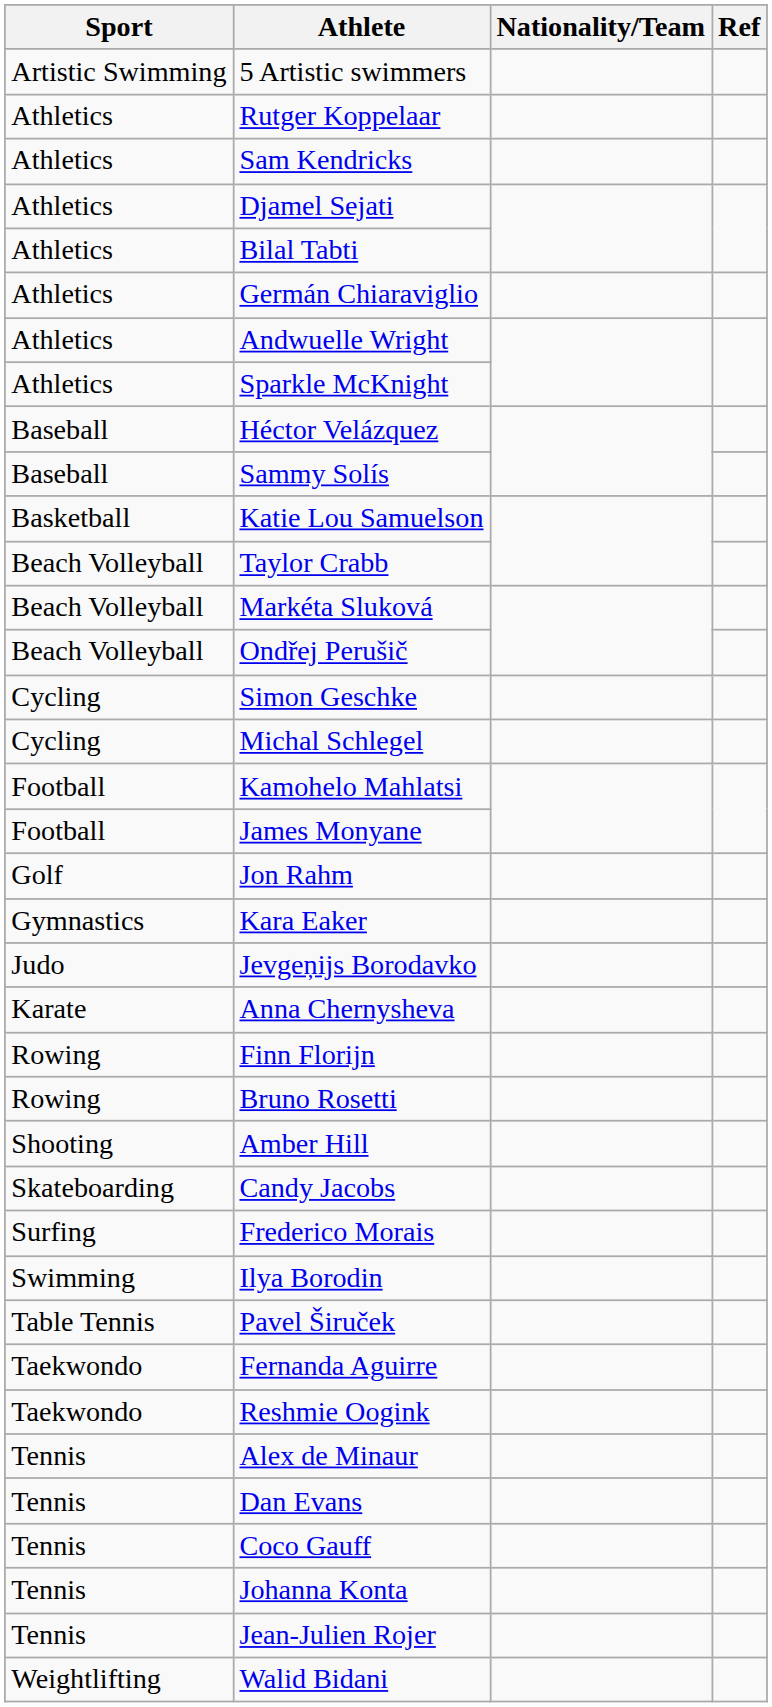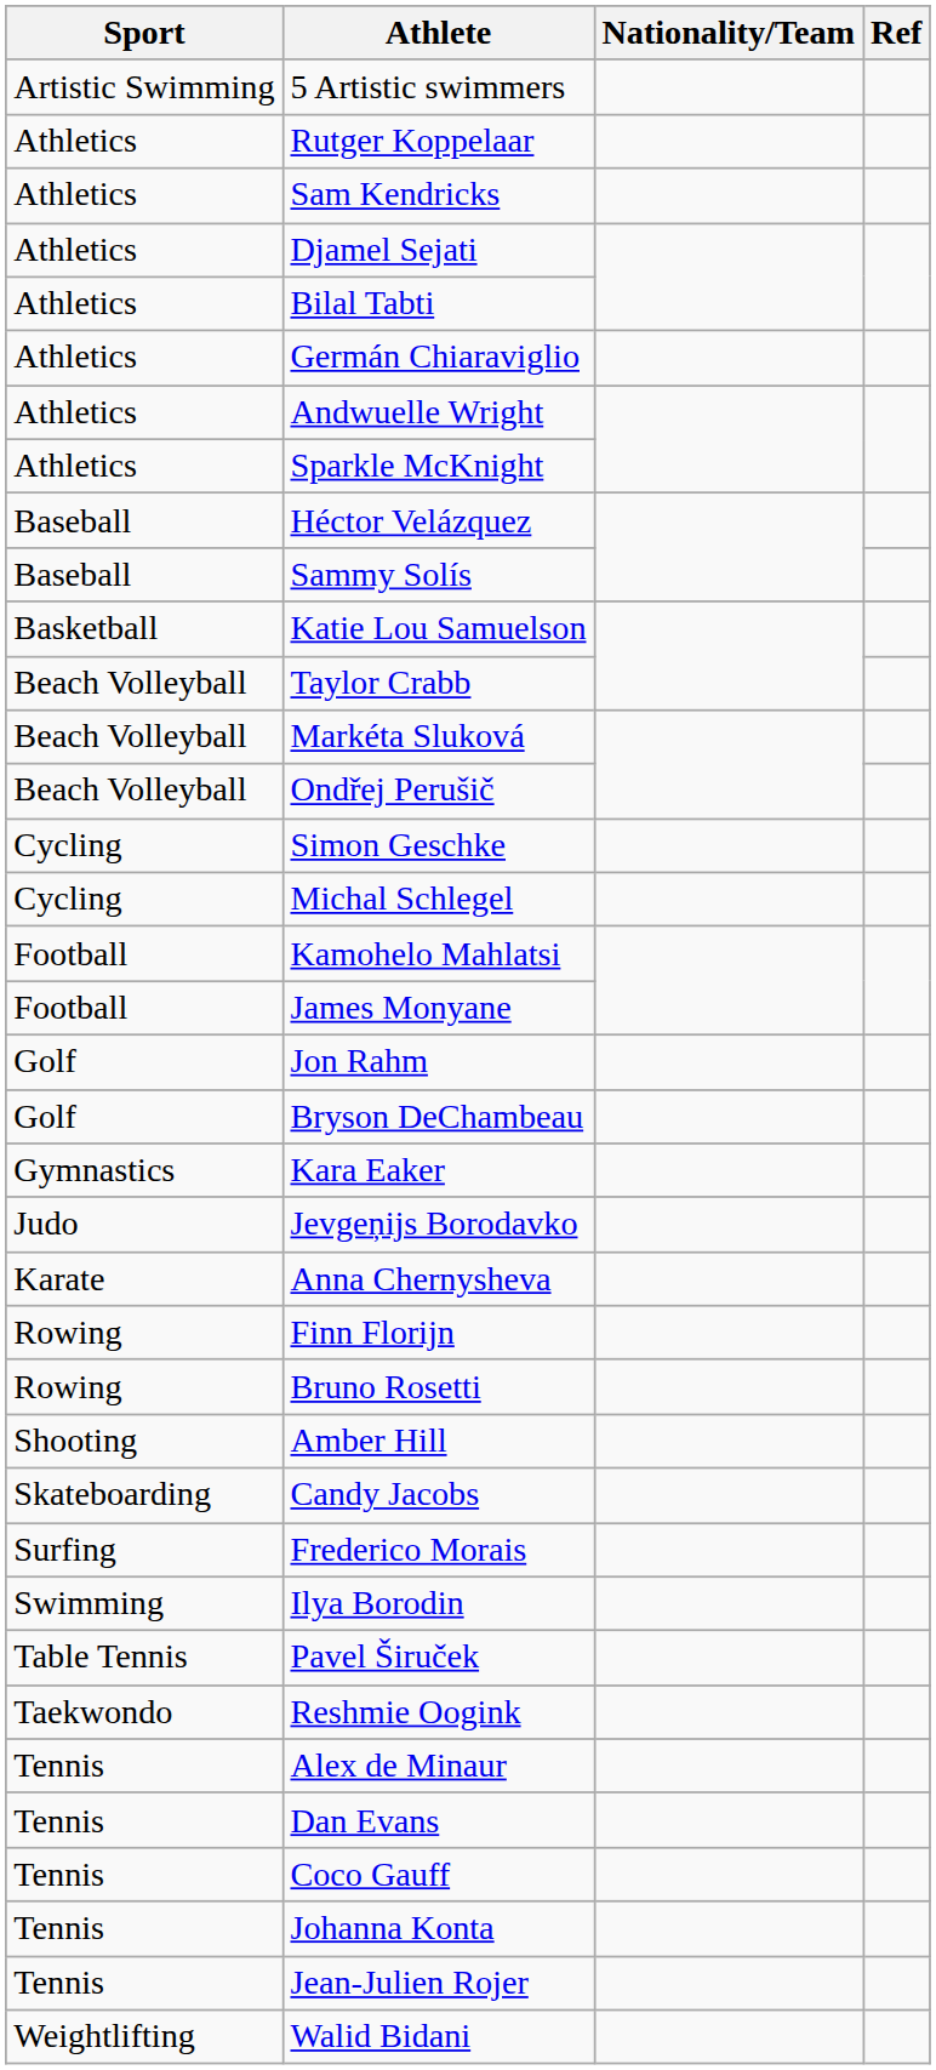 <table class="wikitable sortable">
 <tr>
 <th>Sport</th>
 <th>Athlete</th>
 <th>Nationality/Team</th>
 <th>Ref</th>
 </tr>
 <tr>
 <td>Artistic Swimming</td>
 <td>5 Artistic swimmers</td>
 <td></td>
 <td></td>
 </tr>
 <tr>
 <td>Athletics</td>
 <td><a href='#'>Rutger Koppelaar</a></td>
 <td></td>
 <td></td>
 </tr>
 <tr>
 <td>Athletics</td>
 <td><a href='#'>Sam Kendricks</a></td>
 <td></td>
 <td></td>
 </tr>
 <tr>
 <td>Athletics</td>
 <td><a href='#'>Djamel Sejati</a></td>
 <td rowspan="2"></td>
 <td rowspan="2"></td>
 </tr>
 <tr>
 <td>Athletics</td>
 <td><a href='#'>Bilal Tabti</a></td>
 </tr>
 <tr>
 <td>Athletics</td>
 <td><a href='#'>Germán Chiaraviglio</a></td>
 <td></td>
 <td></td>
 </tr>
 <tr>
 <td>Athletics</td>
 <td><a href='#'>Andwuelle Wright</a></td>
 <td rowspan="2"></td>
 <td rowspan="2"></td>
 </tr>
 <tr>
 <td>Athletics</td>
 <td><a href='#'>Sparkle McKnight</a></td>
 </tr>
 <tr>
 <td>Baseball</td>
 <td><a href='#'>Héctor Velázquez</a></td>
 <td rowspan="2"></td>
 <td></td>
 </tr>
 <tr>
 <td>Baseball</td>
 <td><a href='#'>Sammy Solís</a></td>
 <td></td>
 </tr>
 <tr>
 <td>Basketball</td>
 <td><a href='#'>Katie Lou Samuelson</a></td>
 <td rowspan="2"></td>
 <td></td>
 </tr>
 <tr>
 <td>Beach Volleyball</td>
 <td><a href='#'>Taylor Crabb</a></td>
 <td></td>
 </tr>
 <tr>
 <td>Beach Volleyball</td>
 <td><a href='#'>Markéta Sluková</a></td>
 <td rowspan="2"></td>
 <td></td>
 </tr>
 <tr>
 <td>Beach Volleyball</td>
 <td><a href='#'>Ondřej Perušič</a></td>
 <td></td>
 </tr>
 <tr>
 <td>Cycling</td>
 <td><a href='#'>Simon Geschke</a></td>
 <td></td>
 <td></td>
 </tr>
 <tr>
 <td>Cycling</td>
 <td><a href='#'>Michal Schlegel</a></td>
 <td></td>
 <td></td>
 </tr>
 <tr>
 <td>Football</td>
 <td><a href='#'>Kamohelo Mahlatsi</a></td>
 <td rowspan="2"></td>
 <td rowspan="2"></td>
 </tr>
 <tr>
 <td>Football</td>
 <td><a href='#'>James Monyane</a></td>
 </tr>
 <tr>
 <td>Golf</td>
 <td><a href='#'>Jon Rahm</a></td>
 <td></td>
 <td></td>
 </tr>
 <tr>
+<td>Golf</td>
+<td><a href='#'>Bryson DeChambeau</a></td>
+<td></td>
+<td></td>
+</tr>
+<tr>
 <td>Gymnastics</td>
 <td><a href='#'>Kara Eaker</a></td>
 <td></td>
 <td></td>
 </tr>
 <tr>
 <td>Judo</td>
 <td><a href='#'>Jevgeņijs Borodavko</a></td>
 <td></td>
 <td></td>
 </tr>
 <tr>
 <td>Karate</td>
 <td><a href='#'>Anna Chernysheva</a></td>
 <td></td>
 <td></td>
 </tr>
 <tr>
 <td>Rowing</td>
 <td><a href='#'>Finn Florijn</a></td>
 <td></td>
 <td></td>
 </tr>
 <tr>
 <td>Rowing</td>
 <td><a href='#'>Bruno Rosetti</a></td>
 <td></td>
 <td></td>
 </tr>
 <tr>
 <td>Shooting</td>
 <td><a href='#'>Amber Hill</a></td>
 <td></td>
 <td></td>
 </tr>
 <tr>
 <td>Skateboarding</td>
 <td><a href='#'>Candy Jacobs</a></td>
 <td></td>
 <td></td>
 </tr>
 <tr>
 <td>Surfing</td>
 <td><a href='#'>Frederico Morais</a></td>
 <td></td>
 <td></td>
 </tr>
 <tr>
 <td>Swimming</td>
 <td><a href='#'>Ilya Borodin</a></td>
 <td></td>
 <td></td>
 </tr>
 <tr>
 <td>Table Tennis</td>
 <td><a href='#'>Pavel Širuček</a></td>
 <td></td>
 <td></td>
 </tr>
 <tr>
 <td>Taekwondo</td>
-<td><a href='#'>Fernanda Aguirre</a></td>
-<td></td>
-<td></td>
-</tr>
-<tr>
-<td>Taekwondo</td>
 <td><a href='#'>Reshmie Oogink</a></td>
 <td></td>
 <td></td>
 </tr>
 <tr>
 <td>Tennis</td>
 <td><a href='#'>Alex de Minaur</a></td>
 <td></td>
 <td></td>
 </tr>
 <tr>
 <td>Tennis</td>
 <td><a href='#'>Dan Evans</a></td>
 <td></td>
 <td></td>
 </tr>
 <tr>
 <td>Tennis</td>
 <td><a href='#'>Coco Gauff</a></td>
 <td></td>
 <td></td>
 </tr>
 <tr>
 <td>Tennis</td>
 <td><a href='#'>Johanna Konta</a></td>
 <td></td>
 <td></td>
 </tr>
 <tr>
 <td>Tennis</td>
 <td><a href='#'>Jean-Julien Rojer</a></td>
 <td></td>
 <td></td>
 </tr>
 <tr>
 <td>Weightlifting</td>
 <td><a href='#'>Walid Bidani</a></td>
 <td></td>
 <td></td>
 </tr>
 </table>
